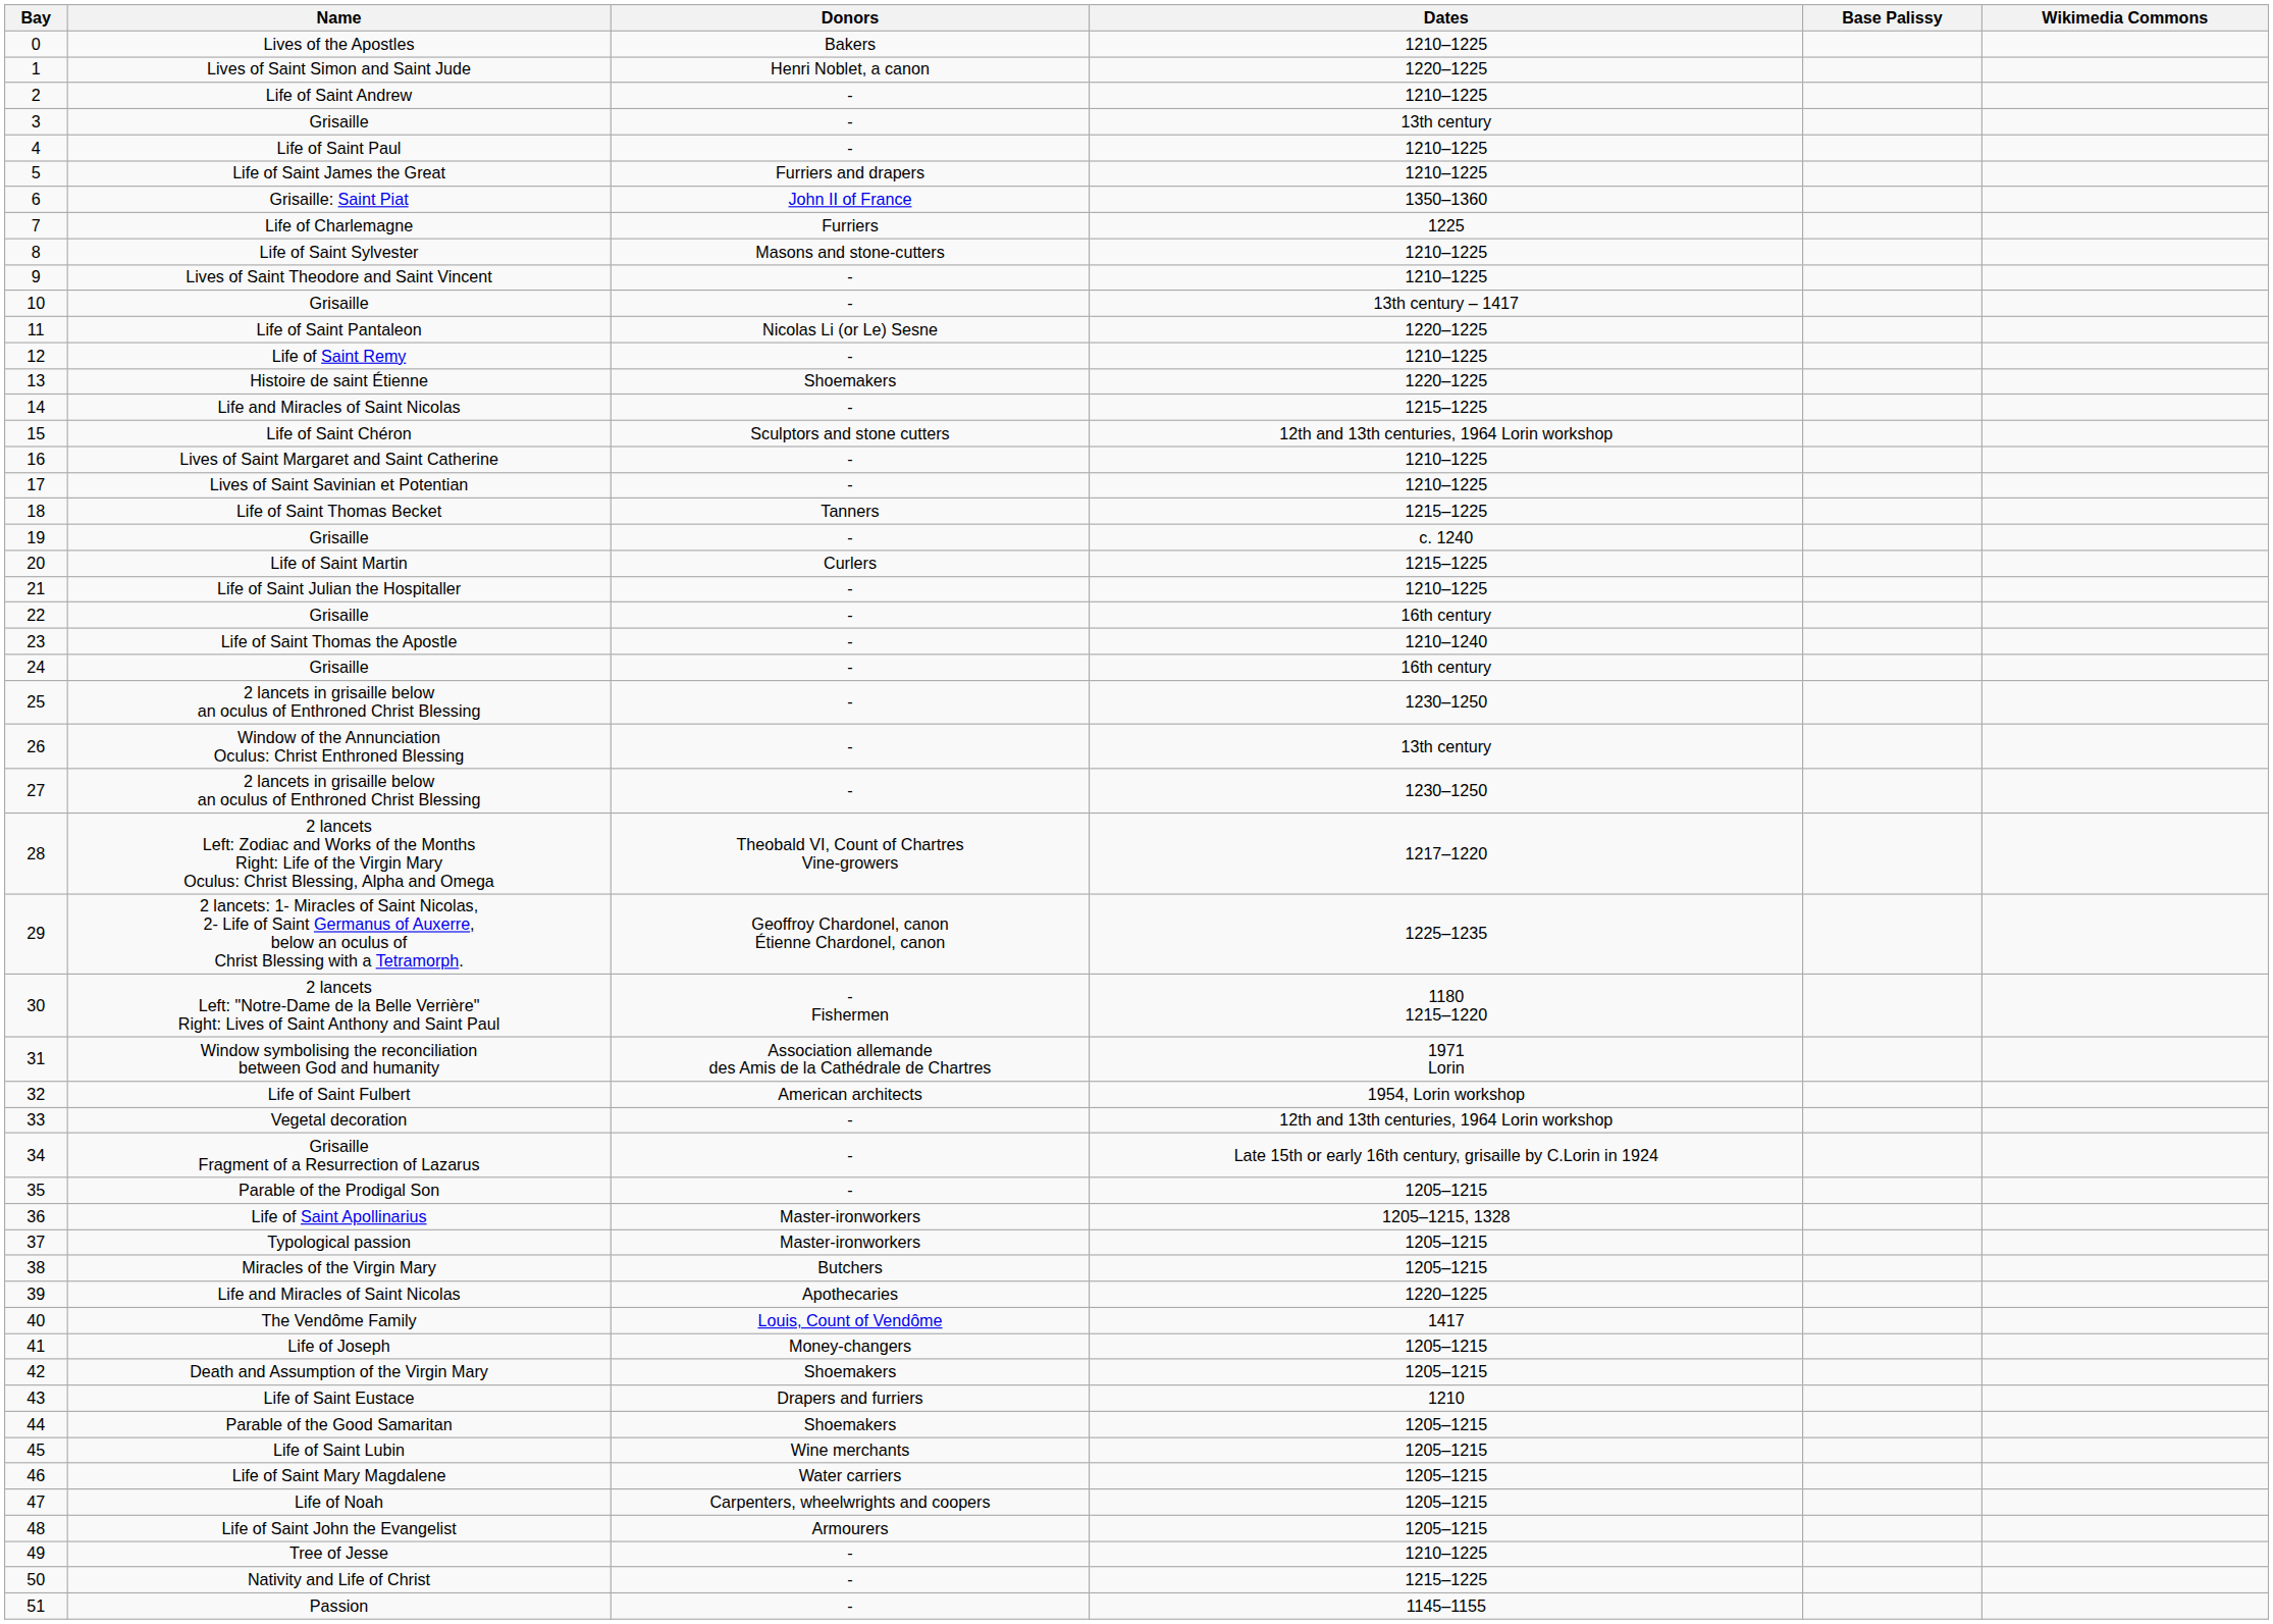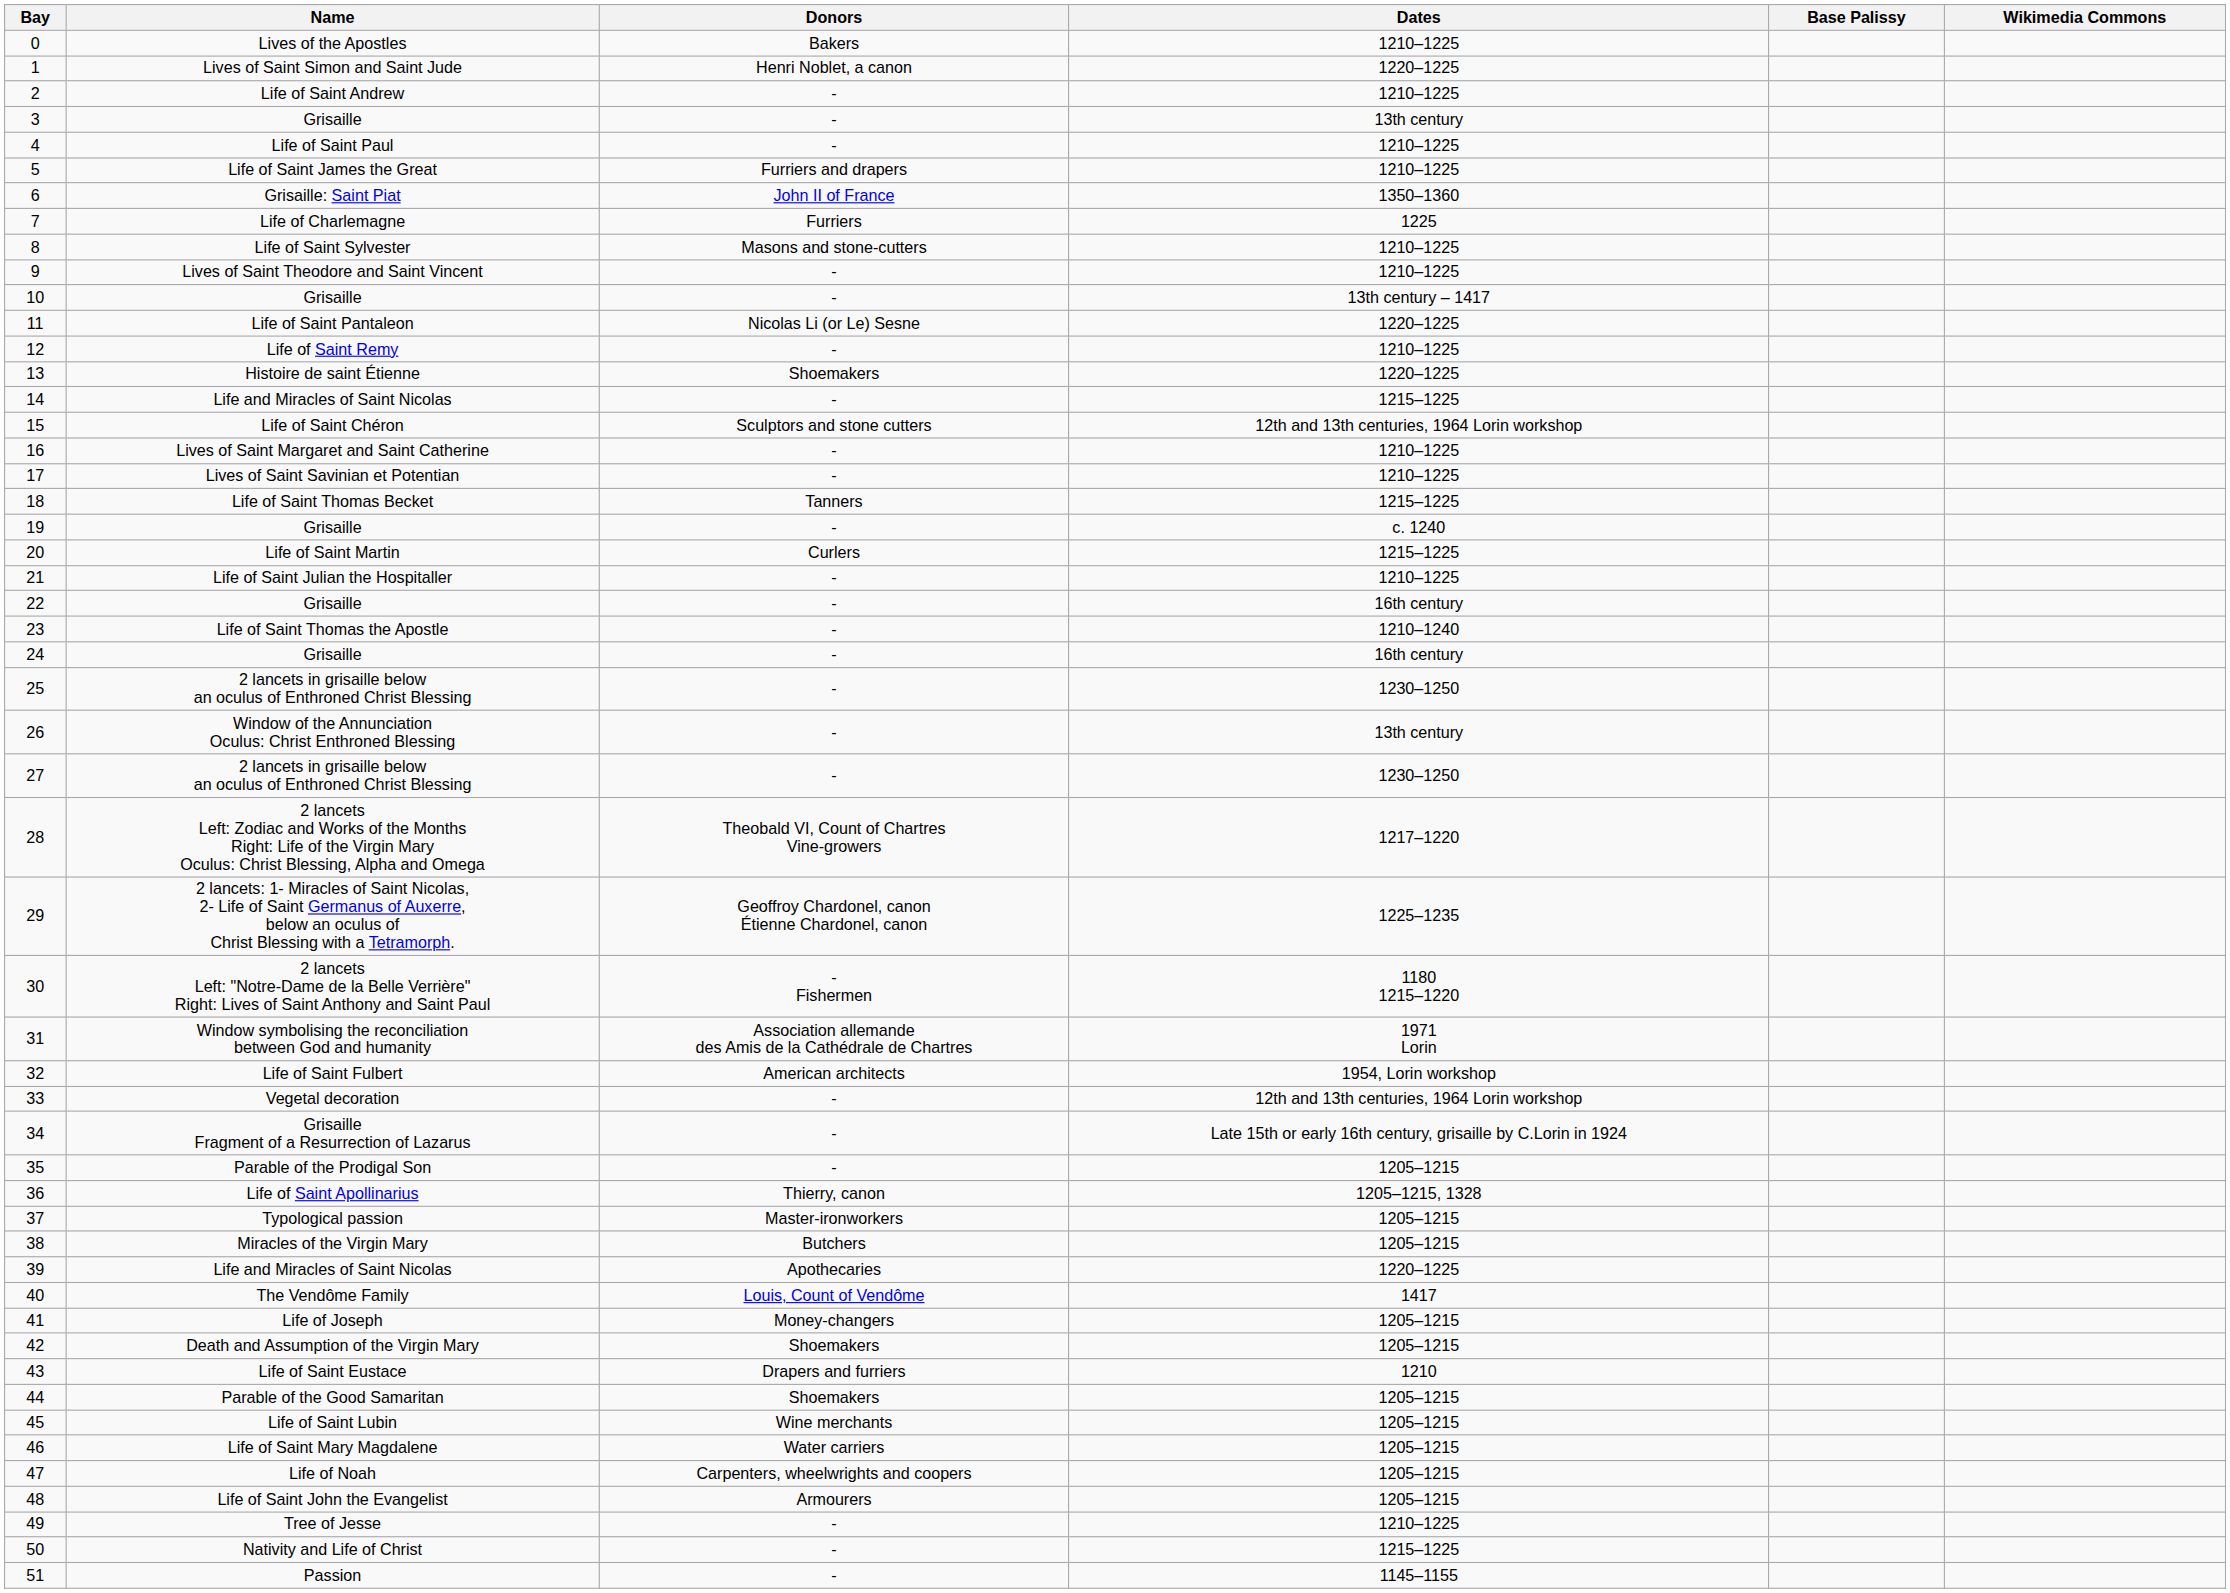 <table class="wikitable alternance" style="width:100%;text-align:center;font-size:90%;">
 <tr>
 <th>Bay</th>
 <th>Name</th>
 <th>Donors</th>
 <th>Dates</th>
 <th>Base Palissy</th>
 <th>Wikimedia Commons</th>
 </tr>
 <tr>
 <td>0</td>
 <td>Lives of the Apostles</td>
 <td>Bakers</td>
 <td>1210–1225</td>
 <td></td>
 <td></td>
 </tr>
 <tr>
 <td>1</td>
 <td>Lives of Saint Simon and Saint Jude</td>
 <td>Henri Noblet, a canon</td>
 <td>1220–1225</td>
 <td></td>
 <td></td>
 </tr>
 <tr>
 <td>2</td>
 <td>Life of Saint Andrew</td>
 <td>-</td>
 <td>1210–1225</td>
 <td></td>
 <td></td>
 </tr>
 <tr>
 <td>3</td>
 <td>Grisaille</td>
 <td>-</td>
 <td>13th century</td>
 <td></td>
 <td></td>
 </tr>
 <tr>
 <td>4</td>
 <td>Life of Saint Paul</td>
 <td>-</td>
 <td>1210–1225</td>
 <td></td>
 <td></td>
 </tr>
 <tr>
 <td>5</td>
 <td>Life of Saint James the Great</td>
 <td>Furriers and drapers</td>
 <td>1210–1225</td>
 <td></td>
 <td></td>
 </tr>
 <tr>
 <td>6</td>
 <td>Grisaille: <a href='#'>Saint Piat</a></td>
 <td><a href='#'>John II of France</a></td>
 <td>1350–1360</td>
 <td></td>
 <td></td>
 </tr>
 <tr>
 <td>7</td>
 <td>Life of Charlemagne</td>
 <td>Furriers</td>
 <td>1225</td>
 <td></td>
 <td></td>
 </tr>
 <tr>
 <td>8</td>
 <td>Life of Saint Sylvester</td>
 <td>Masons and stone-cutters</td>
 <td>1210–1225</td>
 <td></td>
 <td></td>
 </tr>
 <tr>
 <td>9</td>
 <td>Lives of Saint Theodore and Saint Vincent</td>
 <td>-</td>
 <td>1210–1225</td>
 <td></td>
 <td></td>
 </tr>
 <tr>
 <td>10</td>
 <td>Grisaille</td>
 <td>-</td>
 <td>13th century – 1417</td>
 <td></td>
 <td></td>
 </tr>
 <tr>
 <td>11</td>
 <td>Life of Saint Pantaleon</td>
 <td>Nicolas Li (or Le) Sesne</td>
 <td>1220–1225</td>
 <td></td>
 <td></td>
 </tr>
 <tr>
 <td>12</td>
 <td>Life of <a href='#'>Saint Remy</a></td>
 <td>-</td>
 <td>1210–1225</td>
 <td></td>
 <td></td>
 </tr>
 <tr>
 <td>13</td>
 <td>Histoire de saint Étienne</td>
 <td>Shoemakers</td>
 <td>1220–1225</td>
 <td></td>
 <td></td>
 </tr>
 <tr>
 <td>14</td>
 <td>Life and Miracles of Saint Nicolas</td>
 <td>-</td>
 <td>1215–1225</td>
 <td></td>
 <td></td>
 </tr>
 <tr>
 <td>15</td>
 <td>Life of Saint Chéron</td>
 <td>Sculptors and stone cutters</td>
 <td>12th and 13th centuries, 1964 Lorin workshop</td>
 <td></td>
 <td></td>
 </tr>
 <tr>
 <td>16</td>
 <td>Lives of Saint Margaret and Saint Catherine</td>
 <td>-</td>
 <td>1210–1225</td>
 <td></td>
 <td></td>
 </tr>
 <tr>
 <td>17</td>
 <td>Lives of Saint Savinian et Potentian</td>
 <td>-</td>
 <td>1210–1225</td>
 <td></td>
 <td></td>
 </tr>
 <tr>
 <td>18</td>
 <td>Life of Saint Thomas Becket</td>
 <td>Tanners</td>
 <td>1215–1225</td>
 <td></td>
 <td></td>
 </tr>
 <tr>
 <td>19</td>
 <td>Grisaille</td>
 <td>-</td>
 <td>c. 1240</td>
 <td></td>
 <td></td>
 </tr>
 <tr>
 <td>20</td>
 <td>Life of Saint Martin</td>
 <td>Curlers</td>
 <td>1215–1225</td>
 <td></td>
 <td></td>
 </tr>
 <tr>
 <td>21</td>
 <td>Life of Saint Julian the Hospitaller</td>
 <td>-</td>
 <td>1210–1225</td>
 <td></td>
 <td></td>
 </tr>
 <tr>
 <td>22</td>
 <td>Grisaille</td>
 <td>-</td>
 <td>16th century</td>
 <td></td>
 <td></td>
 </tr>
 <tr>
 <td>23</td>
 <td>Life of Saint Thomas the Apostle</td>
 <td>-</td>
 <td>1210–1240</td>
 <td></td>
 <td></td>
 </tr>
 <tr>
 <td>24</td>
 <td>Grisaille</td>
 <td>-</td>
 <td>16th century</td>
 <td></td>
 <td></td>
 </tr>
 <tr>
 <td>25</td>
 <td>2 lancets in grisaille below<br>an oculus of Enthroned Christ Blessing</td>
 <td>-</td>
 <td>1230–1250</td>
 <td></td>
 <td></td>
 </tr>
 <tr>
 <td>26</td>
 <td>Window of the Annunciation<br>Oculus: Christ Enthroned Blessing</td>
 <td>-</td>
 <td>13th century</td>
 <td></td>
 <td></td>
 </tr>
 <tr>
 <td>27</td>
 <td>2 lancets in grisaille below<br>an oculus of Enthroned Christ Blessing</td>
 <td>-</td>
 <td>1230–1250</td>
 <td></td>
 <td></td>
 </tr>
 <tr>
 <td>28</td>
 <td>2 lancets<br>Left: Zodiac and Works of the Months<br>Right: Life of the Virgin Mary<br>Oculus: Christ Blessing, Alpha and Omega</td>
 <td>Theobald VI, Count of Chartres<br>Vine-growers</td>
 <td>1217–1220</td>
 <td></td>
 <td><br></td>
 </tr>
 <tr>
 <td>29</td>
 <td>2 lancets: 1- Miracles of Saint Nicolas,<br>2- Life of Saint <a href='#'>Germanus of Auxerre</a>,<br>below an oculus of<br>Christ Blessing with a <a href='#'>Tetramorph</a>.</td>
 <td>Geoffroy Chardonel, canon<br>Étienne Chardonel, canon</td>
 <td>1225–1235</td>
 <td></td>
 <td></td>
 </tr>
 <tr>
 <td>30</td>
 <td>2 lancets<br>Left: "Notre-Dame de la Belle Verrière"<br>Right: Lives of Saint Anthony and Saint Paul</td>
 <td>-<br>Fishermen</td>
 <td>1180<br>1215–1220</td>
 <td></td>
 <td><br></td>
 </tr>
 <tr>
 <td>31</td>
 <td>Window symbolising the reconciliation<br>between God and humanity</td>
 <td>Association allemande<br>des Amis de la Cathédrale de Chartres</td>
 <td>1971<br>Lorin</td>
 <td></td>
 <td></td>
 </tr>
 <tr>
 <td>32</td>
 <td>Life of Saint Fulbert</td>
 <td>American architects</td>
 <td>1954, Lorin workshop</td>
 <td></td>
 <td></td>
 </tr>
 <tr>
 <td>33</td>
 <td>Vegetal decoration</td>
 <td>-</td>
 <td>12th and 13th centuries, 1964 Lorin workshop</td>
 <td></td>
 <td></td>
 </tr>
 <tr>
 <td>34</td>
 <td>Grisaille<br>Fragment of a Resurrection of Lazarus</td>
 <td>-</td>
 <td>Late 15th or early 16th century, grisaille by C.Lorin in 1924</td>
 <td></td>
 <td></td>
 </tr>
 <tr>
 <td>35</td>
 <td>Parable of the Prodigal Son</td>
 <td>-</td>
 <td>1205–1215</td>
 <td></td>
 <td></td>
 </tr>
 <tr>
 <td>36</td>
 <td>Life of <a href='#'>Saint Apollinarius</a></td>
-<td>Master-ironworkers</td>
+<td>Thierry, canon</td>
 <td>1205–1215, 1328</td>
 <td></td>
 <td></td>
 </tr>
 <tr>
 <td>37</td>
 <td>Typological passion</td>
 <td>Master-ironworkers</td>
 <td>1205–1215</td>
 <td></td>
 <td></td>
 </tr>
 <tr>
 <td>38</td>
 <td>Miracles of the Virgin Mary</td>
 <td>Butchers</td>
 <td>1205–1215</td>
 <td></td>
 <td></td>
 </tr>
 <tr>
 <td>39</td>
 <td>Life and Miracles of Saint Nicolas</td>
 <td>Apothecaries</td>
 <td>1220–1225</td>
 <td></td>
 <td></td>
 </tr>
 <tr>
 <td>40</td>
 <td>The Vendôme Family</td>
 <td><a href='#'>Louis, Count of Vendôme</a></td>
 <td>1417</td>
 <td></td>
 <td></td>
 </tr>
 <tr>
 <td>41</td>
 <td>Life of Joseph</td>
 <td>Money-changers</td>
 <td>1205–1215</td>
 <td></td>
 <td></td>
 </tr>
 <tr>
 <td>42</td>
 <td>Death and Assumption of the Virgin Mary</td>
 <td>Shoemakers</td>
 <td>1205–1215</td>
 <td></td>
 <td></td>
 </tr>
 <tr>
 <td>43</td>
 <td>Life of Saint Eustace</td>
 <td>Drapers and furriers</td>
 <td>1210</td>
 <td></td>
 <td></td>
 </tr>
 <tr>
 <td>44</td>
 <td>Parable of the Good Samaritan</td>
 <td>Shoemakers</td>
 <td>1205–1215</td>
 <td></td>
 <td></td>
 </tr>
 <tr>
 <td>45</td>
 <td>Life of Saint Lubin</td>
 <td>Wine merchants</td>
 <td>1205–1215</td>
 <td></td>
 <td></td>
 </tr>
 <tr>
 <td>46</td>
 <td>Life of Saint Mary Magdalene</td>
 <td>Water carriers</td>
 <td>1205–1215</td>
 <td></td>
 <td></td>
 </tr>
 <tr>
 <td>47</td>
 <td>Life of Noah</td>
 <td>Carpenters, wheelwrights and coopers</td>
 <td>1205–1215</td>
 <td></td>
 <td></td>
 </tr>
 <tr>
 <td>48</td>
 <td>Life of Saint John the Evangelist</td>
 <td>Armourers</td>
 <td>1205–1215</td>
 <td></td>
 <td></td>
 </tr>
 <tr>
 <td>49</td>
 <td>Tree of Jesse</td>
 <td>-</td>
 <td>1210–1225</td>
 <td></td>
 <td></td>
 </tr>
 <tr>
 <td>50</td>
 <td>Nativity and Life of Christ</td>
 <td>-</td>
 <td>1215–1225</td>
 <td></td>
 <td></td>
 </tr>
 <tr>
 <td>51</td>
 <td>Passion</td>
 <td>-</td>
 <td>1145–1155</td>
 <td></td>
 <td></td>
 </tr>
 </table>
